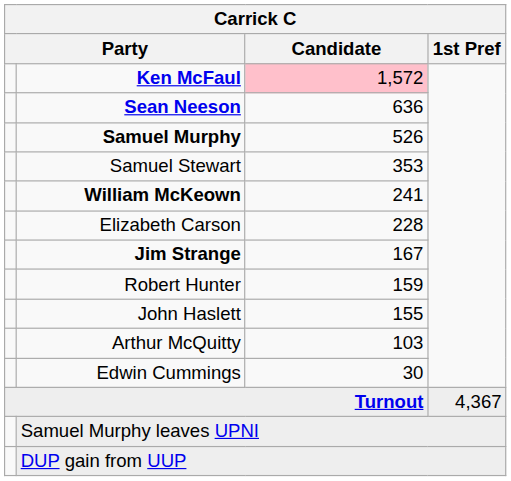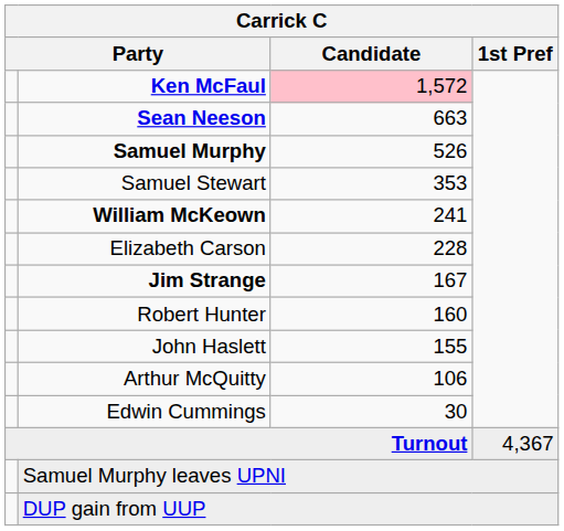 <table class="wikitable">
 <tr>
 <th colspan="4" align="center">Carrick C</th>
 </tr>
 <tr>
 <th colspan="2" align="center" width=200>Party</th>
 <th width=150>Candidate</th>
 <th width=60>1st Pref</th>
 </tr>
 <tr>
 <td></td>
 <td align="right"><strong><a href='#'>Ken McFaul</a></strong></td>
 <td align="right" style="background: pink;">1,572</td>
 </tr>
 <tr>
 <td></td>
 <td align="right"><strong><a href='#'>Sean Neeson</a></strong></td>
-<td align="right">636</td>
+<td align="right">663</td>
 </tr>
 <tr>
 <td></td>
 <td align="right"><strong>Samuel Murphy</strong></td>
 <td align="right">526</td>
 </tr>
 <tr>
 <td></td>
 <td align="right">Samuel Stewart</td>
 <td align="right">353</td>
 </tr>
 <tr>
 <td></td>
 <td align="right"><strong>William McKeown</strong></td>
 <td align="right">241</td>
 </tr>
 <tr>
 <td></td>
 <td align="right">Elizabeth Carson</td>
 <td align="right">228</td>
 </tr>
 <tr>
 <td></td>
 <td align="right"><strong>Jim Strange</strong></td>
 <td align="right">167</td>
 </tr>
 <tr>
 <td></td>
 <td align="right">Robert Hunter</td>
-<td align="right">159</td>
+<td align="right">160</td>
 </tr>
 <tr>
 <td></td>
 <td align="right">John Haslett</td>
 <td align="right">155</td>
 </tr>
 <tr>
 <td></td>
 <td align="right">Arthur McQuitty</td>
-<td align="right">103</td>
+<td align="right">106</td>
 </tr>
 <tr>
 <td></td>
 <td align="right">Edwin Cummings</td>
 <td align="right">30</td>
 </tr>
 <tr bgcolor="EEEEEE">
 <td colspan=3 align="right"><strong><a href='#'>Turnout</a></strong></td>
 <td align="right">4,367</td>
 </tr>
 <tr>
 <td bgcolor=></td>
 <td colspan=3 bgcolor="EEEEEE">Samuel Murphy leaves <a href='#'>UPNI</a></td>
 </tr>
 <tr>
 <td bgcolor=></td>
 <td colspan=3 bgcolor="EEEEEE"><a href='#'>DUP</a> gain from <a href='#'>UUP</a></td>
 </tr>
 </table>
